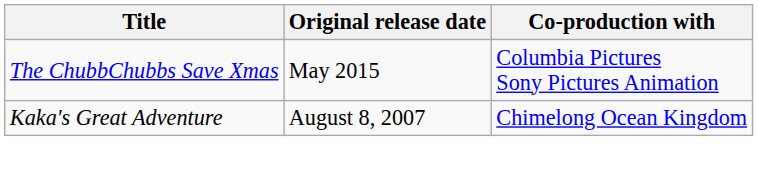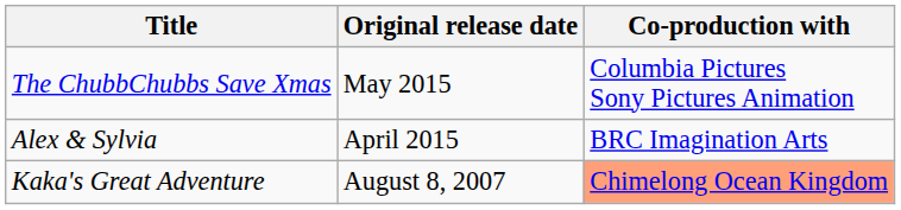 <table class="wikitable sortable">
 <tr>
 <th>Title</th>
 <th>Original release date</th>
 <th>Co-production with</th>
 </tr>
 <tr>
 <td><em><a href='#'>The ChubbChubbs Save Xmas</a></em></td>
 <td>May 2015</td>
 <td><a href='#'>Columbia Pictures</a><br><a href='#'>Sony Pictures Animation</a></td>
 </tr>
 <tr>
+<td><em>Alex & Sylvia</em></td>
+<td>April 2015</td>
+<td><a href='#'>BRC Imagination Arts</a></td>
+</tr>
+<tr>
 <td><em>Kaka's Great Adventure</em></td>
 <td>August 8, 2007</td>
-<td><a href='#'>Chimelong Ocean Kingdom</a></td>
+<td style="background: lightsalmon;"><a href='#'>Chimelong Ocean Kingdom</a></td>
 </tr>
 </table>
